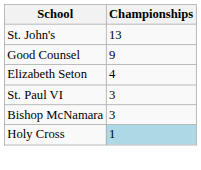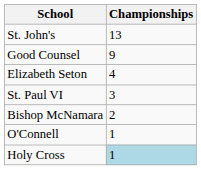 <table class="wikitable">
 <tr>
 <th>School</th>
 <th>Championships</th>
 </tr>
 <tr>
 <td>St. John's</td>
 <td>13</td>
 </tr>
 <tr>
 <td>Good Counsel</td>
 <td>9</td>
 </tr>
 <tr>
 <td>Elizabeth Seton</td>
 <td>4</td>
 </tr>
 <tr>
 <td>St. Paul VI</td>
 <td>3</td>
 </tr>
 <tr>
 <td>Bishop McNamara</td>
-<td>3</td>
+<td>2</td>
+</tr>
+<tr>
+<td>O'Connell</td>
+<td>1</td>
 </tr>
 <tr>
 <td>Holy Cross</td>
 <td style="background: lightblue;">1</td>
 </tr>
 </table>
